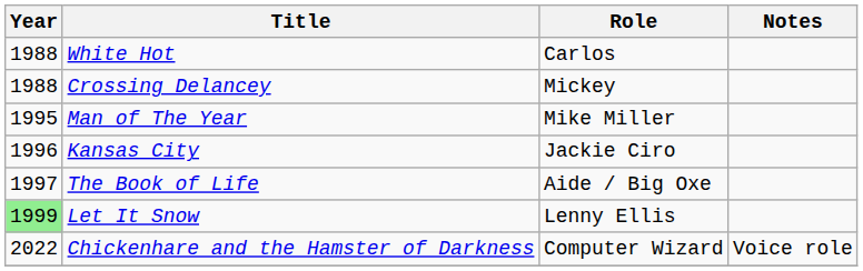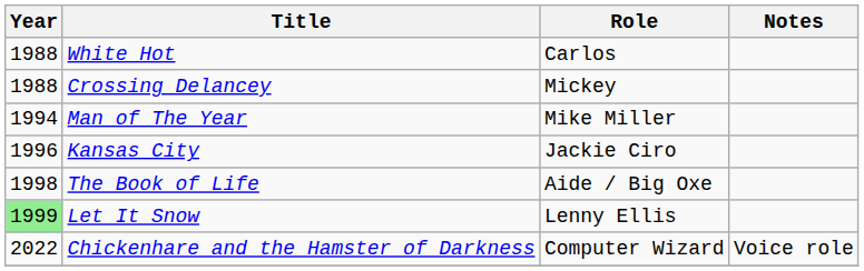 <table class="wikitable">
 <tr>
 <th>Year</th>
 <th>Title</th>
 <th>Role</th>
 <th>Notes</th>
 </tr>
 <tr>
 <td>1988</td>
 <td><em><a href='#'>White Hot</a></em></td>
 <td>Carlos</td>
 <td></td>
 </tr>
 <tr>
 <td>1988</td>
 <td><em><a href='#'>Crossing Delancey</a></em></td>
 <td>Mickey</td>
 <td></td>
 </tr>
 <tr>
-<td>1995</td>
+<td>1994</td>
 <td><em><a href='#'>Man of The Year</a></em></td>
 <td>Mike Miller</td>
 <td></td>
 </tr>
 <tr>
 <td>1996</td>
 <td><em><a href='#'>Kansas City</a></em></td>
 <td>Jackie Ciro</td>
 <td></td>
 </tr>
 <tr>
-<td>1997</td>
+<td>1998</td>
 <td><em><a href='#'>The Book of Life</a></em></td>
 <td>Aide / Big Oxe</td>
 <td></td>
 </tr>
 <tr>
 <td style="background: lightgreen;">1999</td>
 <td><em><a href='#'>Let It Snow</a></em></td>
 <td>Lenny Ellis</td>
 <td></td>
 </tr>
 <tr>
 <td>2022</td>
 <td><em><a href='#'>Chickenhare and the Hamster of Darkness</a></em></td>
 <td>Computer Wizard</td>
 <td>Voice role</td>
 </tr>
 <tr>
 </tr>
 </table>
